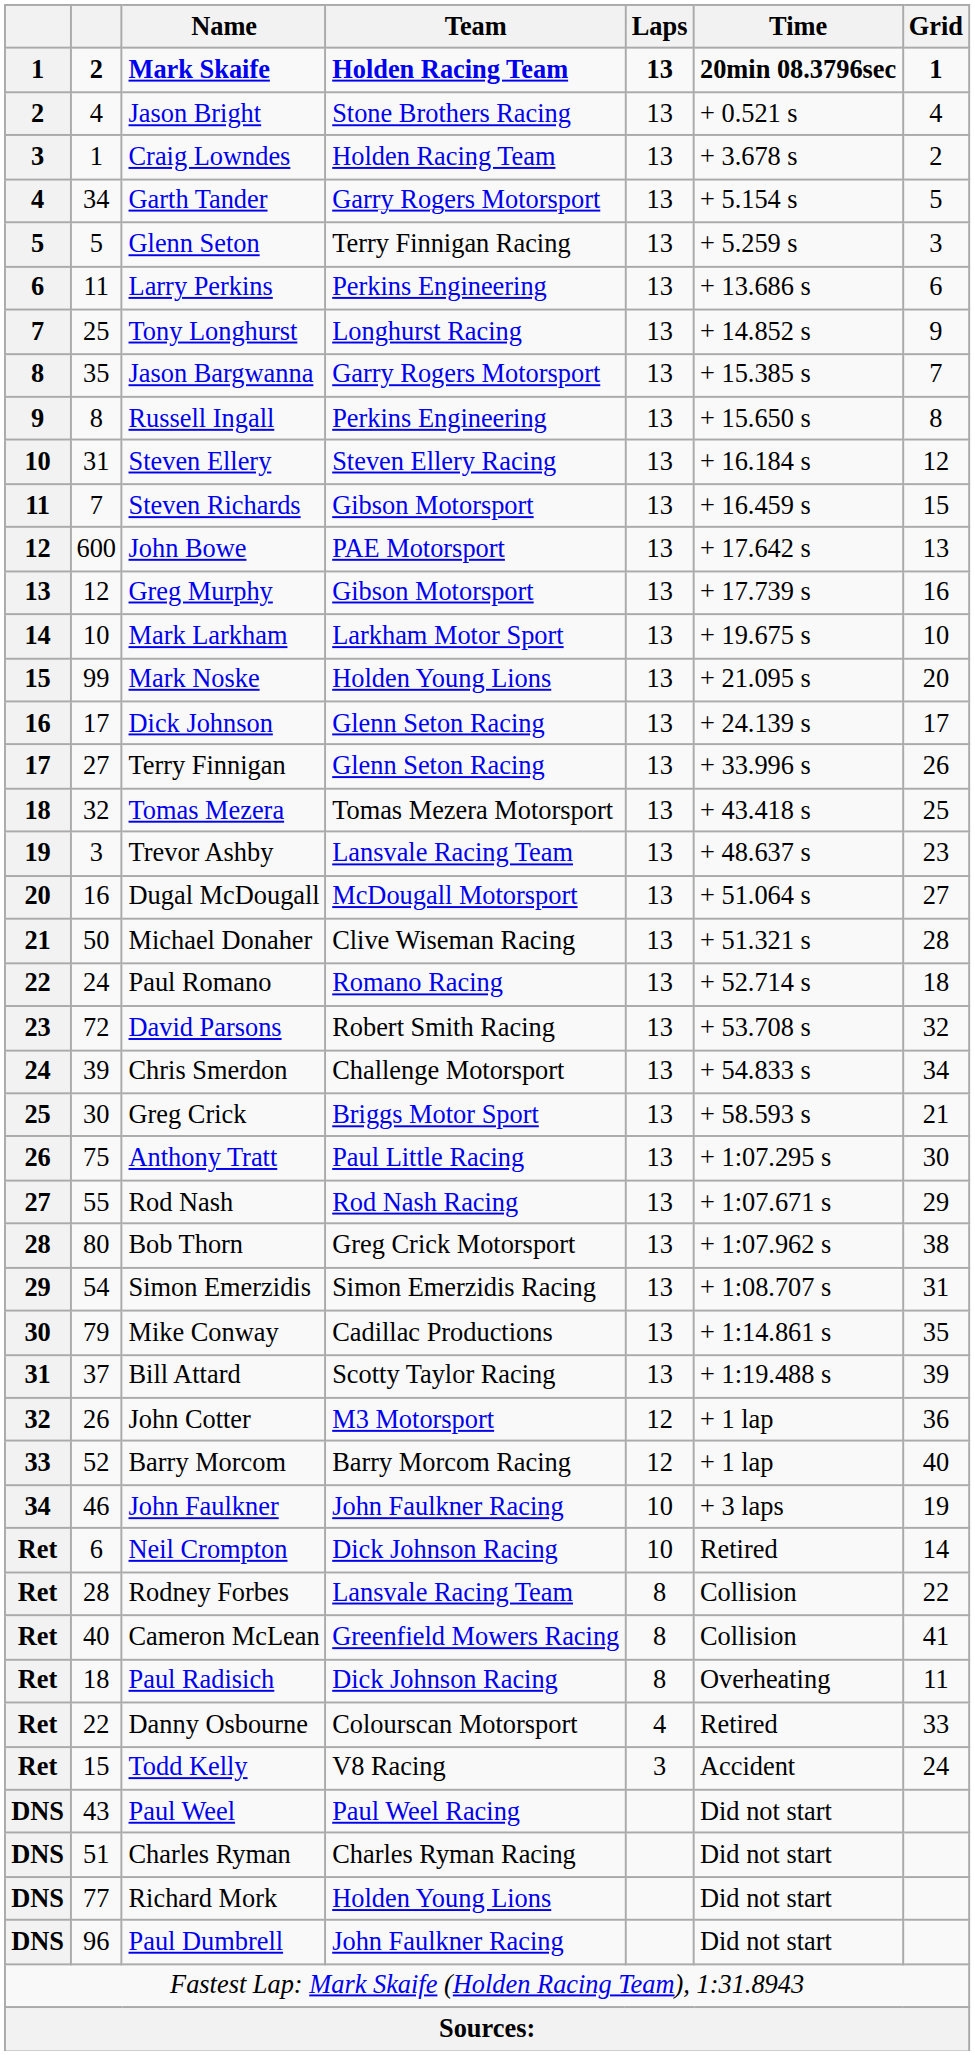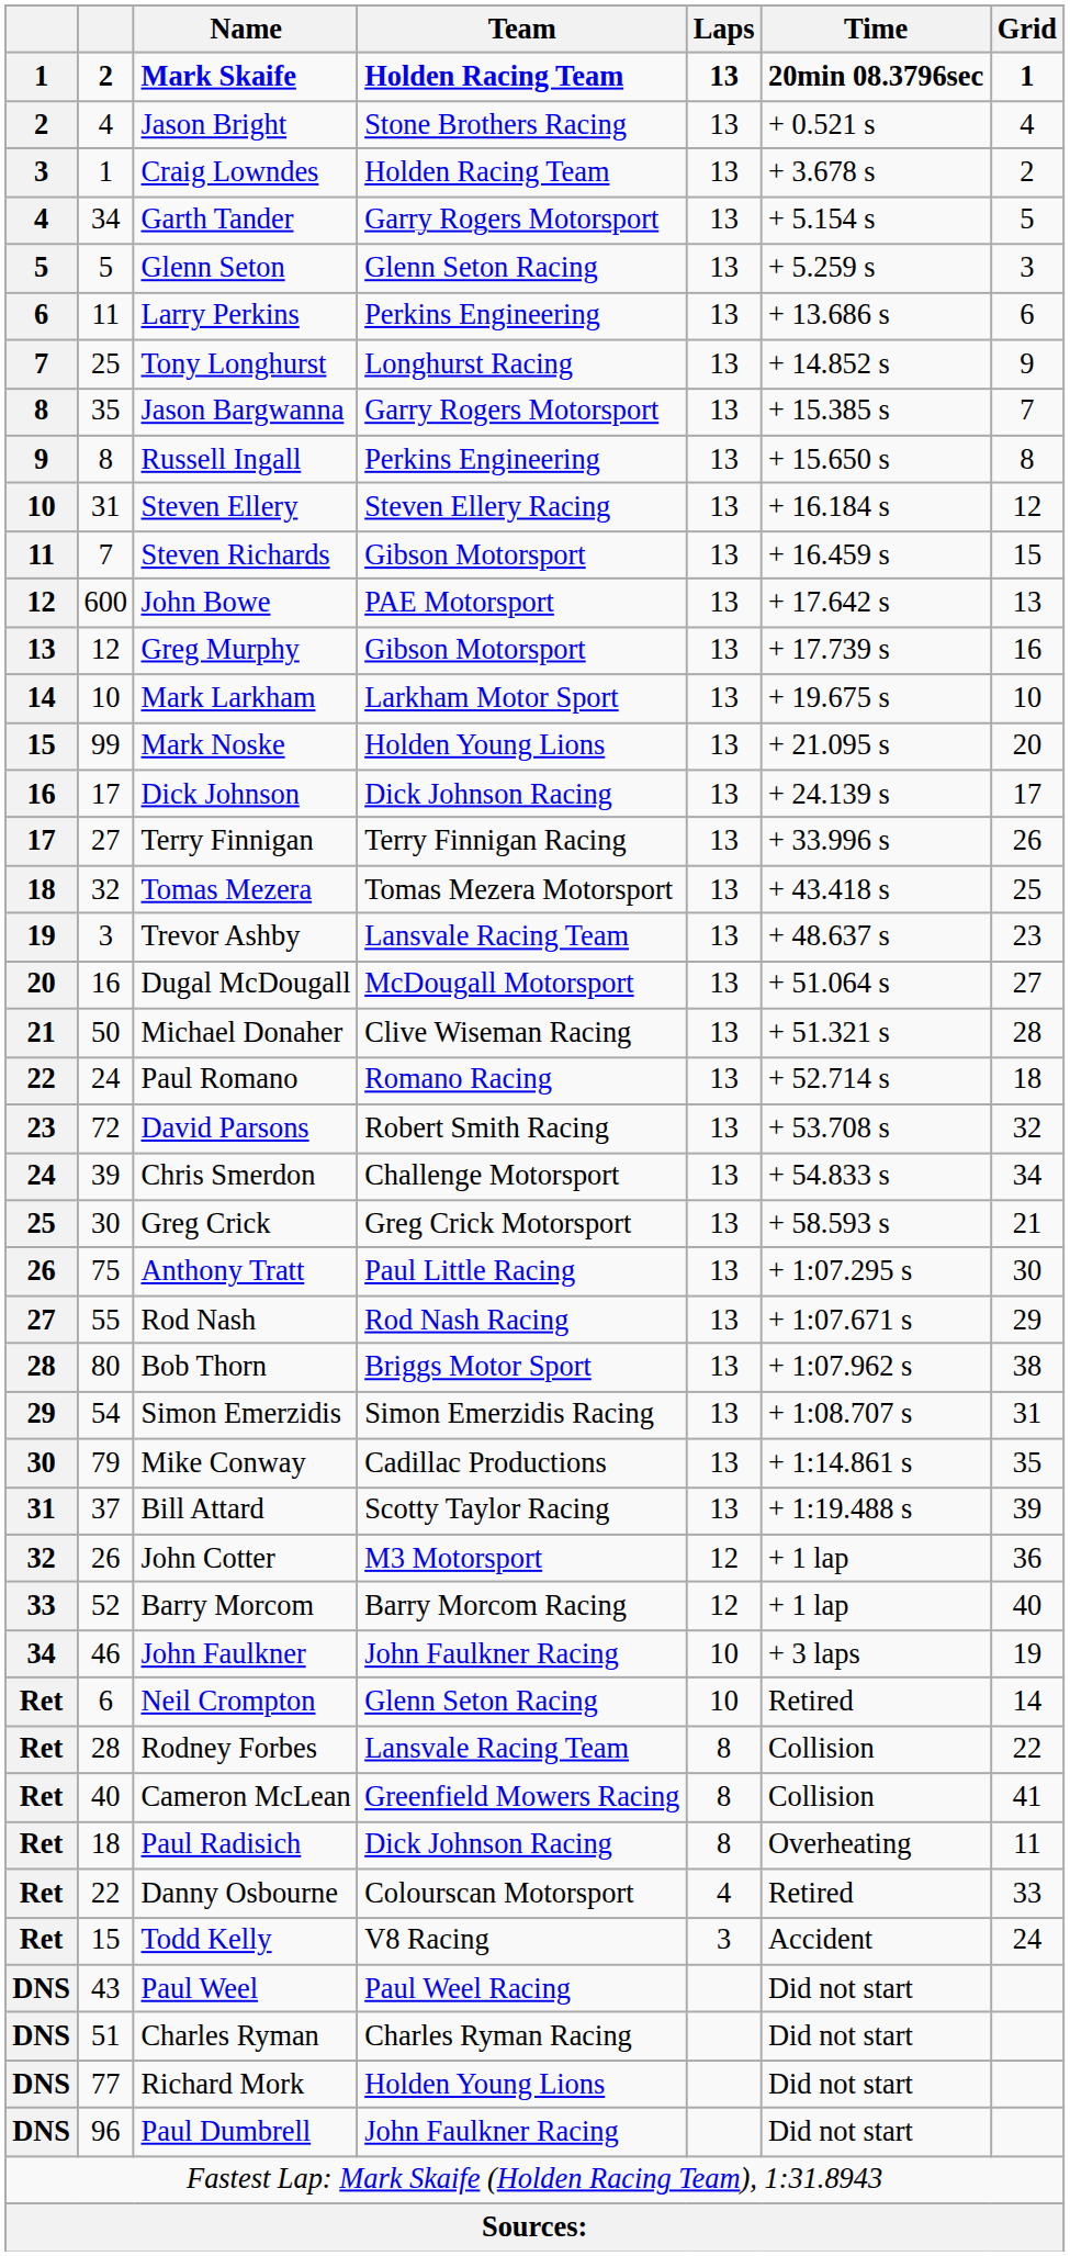 <table class="wikitable" style="font-size: 85%">
 <tr>
 <th></th>
 <th></th>
 <th>Name</th>
 <th>Team</th>
 <th>Laps</th>
 <th>Time</th>
 <th>Grid</th>
 </tr>
 <tr>
 <th>1</th>
 <td align="center"><strong>2</strong></td>
 <td> <strong><a href='#'>Mark Skaife</a></strong></td>
 <td><strong><a href='#'>Holden Racing Team</a></strong></td>
 <td align="center"><strong>13</strong></td>
 <td><strong>20min 08.3796sec</strong></td>
 <td align="center"><strong>1</strong></td>
 </tr>
 <tr>
 <th>2</th>
 <td align="center">4</td>
 <td> <a href='#'>Jason Bright</a></td>
 <td><a href='#'>Stone Brothers Racing</a></td>
 <td align="center">13</td>
 <td>+ 0.521 s</td>
 <td align="center">4</td>
 </tr>
 <tr>
 <th>3</th>
 <td align="center">1</td>
 <td> <a href='#'>Craig Lowndes</a></td>
 <td><a href='#'>Holden Racing Team</a></td>
 <td align="center">13</td>
 <td>+ 3.678 s</td>
 <td align="center">2</td>
 </tr>
 <tr>
 <th>4</th>
 <td align="center">34</td>
 <td> <a href='#'>Garth Tander</a></td>
 <td><a href='#'>Garry Rogers Motorsport</a></td>
 <td align="center">13</td>
 <td>+ 5.154 s</td>
 <td align="center">5</td>
 </tr>
 <tr>
 <th>5</th>
 <td align="center">5</td>
 <td> <a href='#'>Glenn Seton</a></td>
-<td>Terry Finnigan Racing</td>
+<td><a href='#'>Glenn Seton Racing</a></td>
 <td align="center">13</td>
 <td>+ 5.259 s</td>
 <td align="center">3</td>
 </tr>
 <tr>
 <th>6</th>
 <td align="center">11</td>
 <td> <a href='#'>Larry Perkins</a></td>
 <td><a href='#'>Perkins Engineering</a></td>
 <td align="center">13</td>
 <td>+ 13.686 s</td>
 <td align="center">6</td>
 </tr>
 <tr>
 <th>7</th>
 <td align="center">25</td>
 <td> <a href='#'>Tony Longhurst</a></td>
 <td><a href='#'>Longhurst Racing</a></td>
 <td align="center">13</td>
 <td>+ 14.852 s</td>
 <td align="center">9</td>
 </tr>
 <tr>
 <th>8</th>
 <td align="center">35</td>
 <td> <a href='#'>Jason Bargwanna</a></td>
 <td><a href='#'>Garry Rogers Motorsport</a></td>
 <td align="center">13</td>
 <td>+ 15.385 s</td>
 <td align="center">7</td>
 </tr>
 <tr>
 <th>9</th>
 <td align="center">8</td>
 <td> <a href='#'>Russell Ingall</a></td>
 <td><a href='#'>Perkins Engineering</a></td>
 <td align="center">13</td>
 <td>+ 15.650 s</td>
 <td align="center">8</td>
 </tr>
 <tr>
 <th>10</th>
 <td align="center">31</td>
 <td> <a href='#'>Steven Ellery</a></td>
 <td><a href='#'>Steven Ellery Racing</a></td>
 <td align="center">13</td>
 <td>+ 16.184 s</td>
 <td align="center">12</td>
 </tr>
 <tr>
 <th>11</th>
 <td align="center">7</td>
 <td> <a href='#'>Steven Richards</a></td>
 <td><a href='#'>Gibson Motorsport</a></td>
 <td align="center">13</td>
 <td>+ 16.459 s</td>
 <td align="center">15</td>
 </tr>
 <tr>
 <th>12</th>
 <td align="center">600</td>
 <td> <a href='#'>John Bowe</a></td>
 <td><a href='#'>PAE Motorsport</a></td>
 <td align="center">13</td>
 <td>+ 17.642 s</td>
 <td align="center">13</td>
 </tr>
 <tr>
 <th>13</th>
 <td align="center">12</td>
 <td> <a href='#'>Greg Murphy</a></td>
 <td><a href='#'>Gibson Motorsport</a></td>
 <td align="center">13</td>
 <td>+ 17.739 s</td>
 <td align="center">16</td>
 </tr>
 <tr>
 <th>14</th>
 <td align="center">10</td>
 <td> <a href='#'>Mark Larkham</a></td>
 <td><a href='#'>Larkham Motor Sport</a></td>
 <td align="center">13</td>
 <td>+ 19.675 s</td>
 <td align="center">10</td>
 </tr>
 <tr>
 <th>15</th>
 <td align="center">99</td>
 <td> <a href='#'>Mark Noske</a></td>
 <td><a href='#'>Holden Young Lions</a></td>
 <td align="center">13</td>
 <td>+ 21.095 s</td>
 <td align="center">20</td>
 </tr>
 <tr>
 <th>16</th>
 <td align="center">17</td>
 <td> <a href='#'>Dick Johnson</a></td>
-<td><a href='#'>Glenn Seton Racing</a></td>
+<td><a href='#'>Dick Johnson Racing</a></td>
 <td align="center">13</td>
 <td>+ 24.139 s</td>
 <td align="center">17</td>
 </tr>
 <tr>
 <th>17</th>
 <td align="center">27</td>
 <td> Terry Finnigan</td>
-<td><a href='#'>Glenn Seton Racing</a></td>
+<td>Terry Finnigan Racing</td>
 <td align="center">13</td>
 <td>+ 33.996 s</td>
 <td align="center">26</td>
 </tr>
 <tr>
 <th>18</th>
 <td align="center">32</td>
 <td> <a href='#'>Tomas Mezera</a></td>
 <td>Tomas Mezera Motorsport</td>
 <td align="center">13</td>
 <td>+ 43.418 s</td>
 <td align="center">25</td>
 </tr>
 <tr>
 <th>19</th>
 <td align="center">3</td>
 <td> Trevor Ashby</td>
 <td><a href='#'>Lansvale Racing Team</a></td>
 <td align="center">13</td>
 <td>+ 48.637 s</td>
 <td align="center">23</td>
 </tr>
 <tr>
 <th>20</th>
 <td align="center">16</td>
 <td> Dugal McDougall</td>
 <td><a href='#'>McDougall Motorsport</a></td>
 <td align="center">13</td>
 <td>+ 51.064 s</td>
 <td align="center">27</td>
 </tr>
 <tr>
 <th>21</th>
 <td align="center">50</td>
 <td> Michael Donaher</td>
 <td>Clive Wiseman Racing</td>
 <td align="center">13</td>
 <td>+ 51.321 s</td>
 <td align="center">28</td>
 </tr>
 <tr>
 <th>22</th>
 <td align="center">24</td>
 <td> Paul Romano</td>
 <td><a href='#'>Romano Racing</a></td>
 <td align="center">13</td>
 <td>+ 52.714 s</td>
 <td align="center">18</td>
 </tr>
 <tr>
 <th>23</th>
 <td align="center">72</td>
 <td> <a href='#'>David Parsons</a></td>
 <td>Robert Smith Racing</td>
 <td align="center">13</td>
 <td>+ 53.708 s</td>
 <td align="center">32</td>
 </tr>
 <tr>
 <th>24</th>
 <td align="center">39</td>
 <td> Chris Smerdon</td>
 <td>Challenge Motorsport</td>
 <td align="center">13</td>
 <td>+ 54.833 s</td>
 <td align="center">34</td>
 </tr>
 <tr>
 <th>25</th>
 <td align="center">30</td>
 <td> Greg Crick</td>
-<td><a href='#'>Briggs Motor Sport</a></td>
+<td>Greg Crick Motorsport</td>
 <td align="center">13</td>
 <td>+ 58.593 s</td>
 <td align="center">21</td>
 </tr>
 <tr>
 <th>26</th>
 <td align="center">75</td>
 <td> <a href='#'>Anthony Tratt</a></td>
 <td><a href='#'>Paul Little Racing</a></td>
 <td align="center">13</td>
 <td>+ 1:07.295 s</td>
 <td align="center">30</td>
 </tr>
 <tr>
 <th>27</th>
 <td align="center">55</td>
 <td> Rod Nash</td>
 <td><a href='#'>Rod Nash Racing</a></td>
 <td align="center">13</td>
 <td>+ 1:07.671 s</td>
 <td align="center">29</td>
 </tr>
 <tr>
 <th>28</th>
 <td align="center">80</td>
 <td> Bob Thorn</td>
-<td>Greg Crick Motorsport</td>
+<td><a href='#'>Briggs Motor Sport</a></td>
 <td align="center">13</td>
 <td>+ 1:07.962 s</td>
 <td align="center">38</td>
 </tr>
 <tr>
 <th>29</th>
 <td align="center">54</td>
 <td> Simon Emerzidis</td>
 <td>Simon Emerzidis Racing</td>
 <td align="center">13</td>
 <td>+ 1:08.707 s</td>
 <td align="center">31</td>
 </tr>
 <tr>
 <th>30</th>
 <td align="center">79</td>
 <td> Mike Conway</td>
 <td>Cadillac Productions</td>
 <td align="center">13</td>
 <td>+ 1:14.861 s</td>
 <td align="center">35</td>
 </tr>
 <tr>
 <th>31</th>
 <td align="center">37</td>
 <td> Bill Attard</td>
 <td>Scotty Taylor Racing</td>
 <td align="center">13</td>
 <td>+ 1:19.488 s</td>
 <td align="center">39</td>
 </tr>
 <tr>
 <th>32</th>
 <td align="center">26</td>
 <td> John Cotter</td>
 <td><a href='#'>M3 Motorsport</a></td>
 <td align="center">12</td>
 <td>+ 1 lap</td>
 <td align="center">36</td>
 </tr>
 <tr>
 <th>33</th>
 <td align="center">52</td>
 <td> Barry Morcom</td>
 <td>Barry Morcom Racing</td>
 <td align="center">12</td>
 <td>+ 1 lap</td>
 <td align="center">40</td>
 </tr>
 <tr>
 <th>34</th>
 <td align="center">46</td>
 <td> <a href='#'>John Faulkner</a></td>
 <td><a href='#'>John Faulkner Racing</a></td>
 <td align="center">10</td>
 <td>+ 3 laps</td>
 <td align="center">19</td>
 </tr>
 <tr>
 <th>Ret</th>
 <td align="center">6</td>
 <td> <a href='#'>Neil Crompton</a></td>
-<td><a href='#'>Dick Johnson Racing</a></td>
+<td><a href='#'>Glenn Seton Racing</a></td>
 <td align="center">10</td>
 <td>Retired</td>
 <td align="center">14</td>
 </tr>
 <tr>
 <th>Ret</th>
 <td align="center">28</td>
 <td> Rodney Forbes</td>
 <td><a href='#'>Lansvale Racing Team</a></td>
 <td align="center">8</td>
 <td>Collision</td>
 <td align="center">22</td>
 </tr>
 <tr>
 <th>Ret</th>
 <td align="center">40</td>
 <td> Cameron McLean</td>
 <td><a href='#'>Greenfield Mowers Racing</a></td>
 <td align="center">8</td>
 <td>Collision</td>
 <td align="center">41</td>
 </tr>
 <tr>
 <th>Ret</th>
 <td align="center">18</td>
 <td> <a href='#'>Paul Radisich</a></td>
 <td><a href='#'>Dick Johnson Racing</a></td>
 <td align="center">8</td>
 <td>Overheating</td>
 <td align="center">11</td>
 </tr>
 <tr>
 <th>Ret</th>
 <td align="center">22</td>
 <td> Danny Osbourne</td>
 <td>Colourscan Motorsport</td>
 <td align="center">4</td>
 <td>Retired</td>
 <td align="center">33</td>
 </tr>
 <tr>
 <th>Ret</th>
 <td align="center">15</td>
 <td> <a href='#'>Todd Kelly</a></td>
 <td>V8 Racing</td>
 <td align="center">3</td>
 <td>Accident</td>
 <td align="center">24</td>
 </tr>
 <tr>
 <th>DNS</th>
 <td align="center">43</td>
 <td> <a href='#'>Paul Weel</a></td>
 <td><a href='#'>Paul Weel Racing</a></td>
 <td></td>
 <td>Did not start</td>
 <td></td>
 </tr>
 <tr>
 <th>DNS</th>
 <td align="center">51</td>
 <td> Charles Ryman</td>
 <td>Charles Ryman Racing</td>
 <td></td>
 <td>Did not start</td>
 <td></td>
 </tr>
 <tr>
 <th>DNS</th>
 <td align="center">77</td>
 <td> Richard Mork</td>
 <td><a href='#'>Holden Young Lions</a></td>
 <td></td>
 <td>Did not start</td>
 <td></td>
 </tr>
 <tr>
 <th>DNS</th>
 <td align="center">96</td>
 <td> <a href='#'>Paul Dumbrell</a></td>
 <td><a href='#'>John Faulkner Racing</a></td>
 <td></td>
 <td>Did not start</td>
 <td></td>
 </tr>
 <tr>
 <td colspan="7" align="center"><em>Fastest Lap: <a href='#'>Mark Skaife</a> (<a href='#'>Holden Racing Team</a>), 1:31.8943</em></td>
 </tr>
 <tr>
 <th colspan="7">Sources:</th>
 </tr>
 <tr>
 </tr>
 </table>
